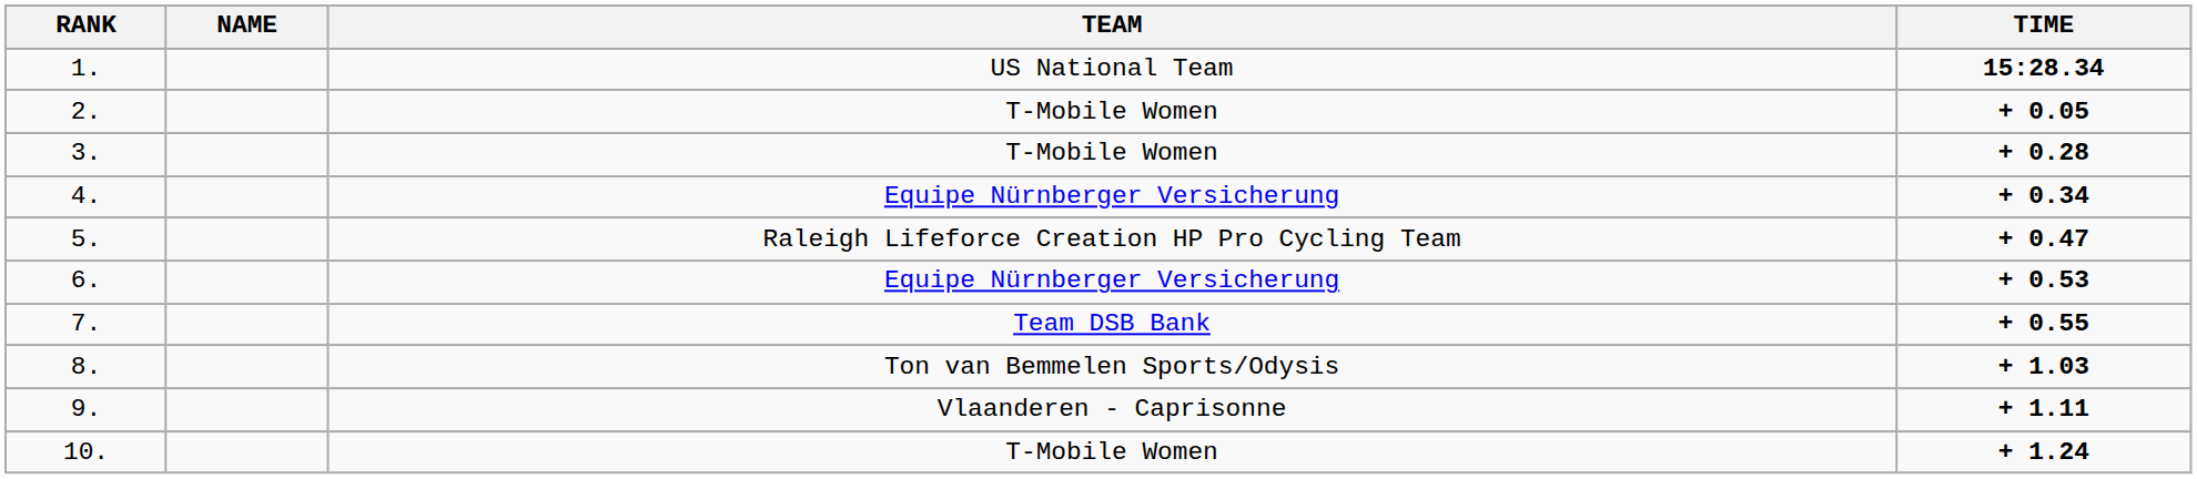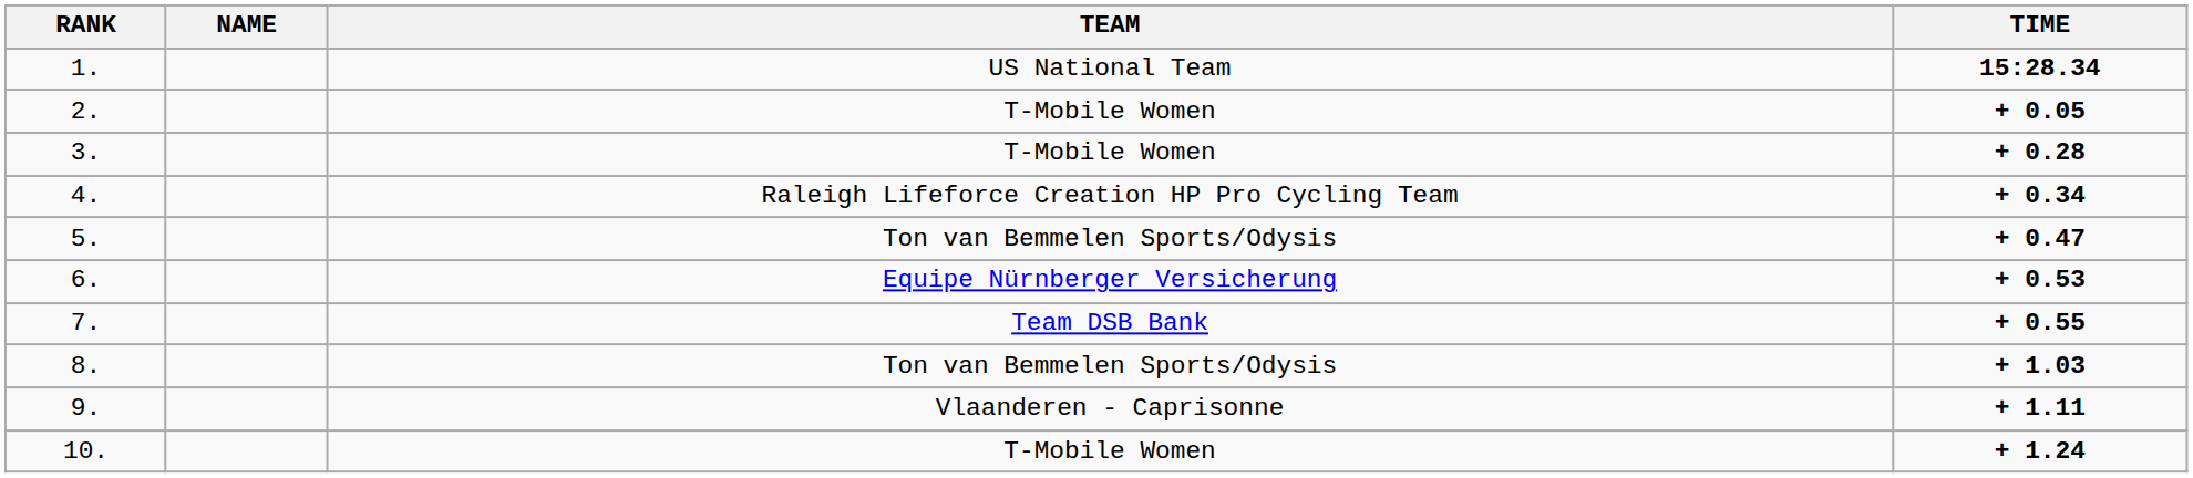 <table class=wikitable style="font-size:90%" width="80%">
 <tr>
 <th>RANK</th>
 <th>NAME</th>
 <th>TEAM</th>
 <th>TIME</th>
 </tr>
 <tr>
 <td align="center">1.</td>
 <td></td>
 <td align="center">US National Team</td>
 <td align="center"><strong>15:28.34</strong></td>
 </tr>
 <tr>
 <td align="center">2.</td>
 <td></td>
 <td align="center">T-Mobile Women</td>
 <td align="center"><strong>+ 0.05</strong></td>
 </tr>
 <tr>
 <td align="center">3.</td>
 <td></td>
 <td align="center">T-Mobile Women</td>
 <td align="center"><strong>+ 0.28</strong></td>
 </tr>
 <tr>
 <td align="center">4.</td>
 <td></td>
-<td align="center"><a href='#'>Equipe Nürnberger Versicherung</a></td>
+<td align="center">Raleigh Lifeforce Creation HP Pro Cycling Team</td>
 <td align="center"><strong>+ 0.34</strong></td>
 </tr>
 <tr>
 <td align="center">5.</td>
 <td></td>
-<td align="center">Raleigh Lifeforce Creation HP Pro Cycling Team</td>
+<td align="center">Ton van Bemmelen Sports/Odysis</td>
 <td align="center"><strong>+ 0.47</strong></td>
 </tr>
 <tr>
 <td align="center">6.</td>
 <td></td>
 <td align="center"><a href='#'>Equipe Nürnberger Versicherung</a></td>
 <td align="center"><strong>+ 0.53</strong></td>
 </tr>
 <tr>
 <td align="center">7.</td>
 <td></td>
 <td align="center"><a href='#'>Team DSB Bank</a></td>
 <td align="center"><strong>+ 0.55</strong></td>
 </tr>
 <tr>
 <td align="center">8.</td>
 <td></td>
 <td align="center">Ton van Bemmelen Sports/Odysis</td>
 <td align="center"><strong>+ 1.03</strong></td>
 </tr>
 <tr>
 <td align="center">9.</td>
 <td></td>
 <td align="center">Vlaanderen - Caprisonne</td>
 <td align="center"><strong>+ 1.11</strong></td>
 </tr>
 <tr>
 <td align="center">10.</td>
 <td></td>
 <td align="center">T-Mobile Women</td>
 <td align="center"><strong>+ 1.24</strong></td>
 </tr>
 </table>
